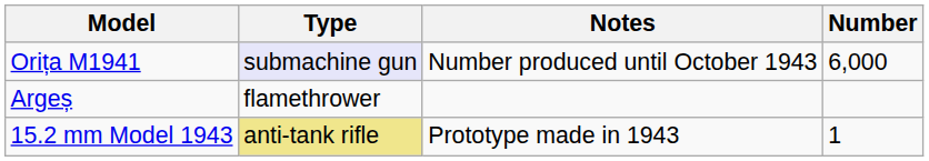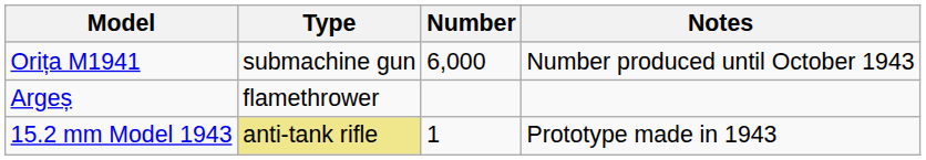 <table class="wikitable">
 <tr>
 <th>Model</th>
 <th>Type</th>
+<th>Number</th>
 <th>Notes</th>
-<th>Number</th>
 </tr>
 <tr>
 <td><a href='#'>Orița M1941</a></td>
-<td style="background: lavender;">submachine gun</td>
+<td>submachine gun</td>
+<td>6,000</td>
 <td>Number produced until October 1943</td>
-<td>6,000</td>
 </tr>
 <tr>
 <td><a href='#'>Argeș</a></td>
 <td>flamethrower</td>
 <td></td>
 <td></td>
 </tr>
 <tr>
 <td><a href='#'>15.2 mm Model 1943</a></td>
 <td style="background: khaki;">anti-tank rifle</td>
+<td>1</td>
 <td>Prototype made in 1943</td>
-<td>1</td>
 </tr>
 </table>
